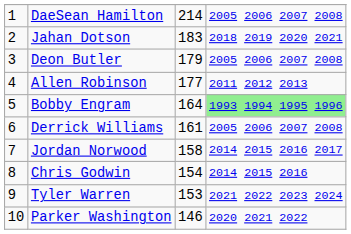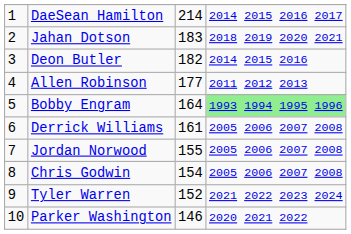 <table class="wikitable">
 <tr>
 </tr>
 <tr>
 <td>1</td>
 <td><a href='#'>DaeSean Hamilton</a></td>
 <td>214</td>
-<td style="font-size:85%;"><a href='#'>2005</a> <a href='#'>2006</a> <a href='#'>2007</a> <a href='#'>2008</a></td>
+<td style="font-size:85%;"><a href='#'>2014</a> <a href='#'>2015</a> <a href='#'>2016</a> <a href='#'>2017</a></td>
 </tr>
 <tr>
 <td>2</td>
 <td><a href='#'>Jahan Dotson </a></td>
 <td>183</td>
 <td style="font-size:85%;"><a href='#'>2018</a> <a href='#'>2019</a> <a href='#'>2020</a> <a href='#'>2021</a></td>
 </tr>
 <tr>
 <td>3</td>
 <td><a href='#'>Deon Butler</a></td>
-<td>179</td>
-<td style="font-size:85%;"><a href='#'>2005</a> <a href='#'>2006</a> <a href='#'>2007</a> <a href='#'>2008</a></td>
+<td>182</td>
+<td style="font-size:85%;"><a href='#'>2014</a> <a href='#'>2015</a> <a href='#'>2016</a></td>
 </tr>
 <tr>
 <td>4</td>
 <td><a href='#'>Allen Robinson</a></td>
 <td>177</td>
 <td style="font-size:85%;"><a href='#'>2011</a> <a href='#'>2012</a> <a href='#'>2013</a></td>
 </tr>
 <tr>
 <td>5</td>
 <td><a href='#'>Bobby Engram</a></td>
 <td>164</td>
 <td style="background: lightgreen; font-size:85%;"><a href='#'>1993</a> <a href='#'>1994</a> <a href='#'>1995</a> <a href='#'>1996</a></td>
 </tr>
 <tr>
 <td>6</td>
 <td><a href='#'>Derrick Williams</a></td>
 <td>161</td>
 <td style="font-size:85%;"><a href='#'>2005</a> <a href='#'>2006</a> <a href='#'>2007</a> <a href='#'>2008</a></td>
 </tr>
 <tr>
 <td>7</td>
 <td><a href='#'>Jordan Norwood</a></td>
-<td>158</td>
-<td style="font-size:85%;"><a href='#'>2014</a> <a href='#'>2015</a> <a href='#'>2016</a> <a href='#'>2017</a></td>
+<td>155</td>
+<td style="font-size:85%;"><a href='#'>2005</a> <a href='#'>2006</a> <a href='#'>2007</a> <a href='#'>2008</a></td>
 </tr>
 <tr>
 <td>8</td>
 <td><a href='#'>Chris Godwin</a></td>
 <td>154</td>
-<td style="font-size:85%;"><a href='#'>2014</a> <a href='#'>2015</a> <a href='#'>2016</a></td>
+<td style="font-size:85%;"><a href='#'>2005</a> <a href='#'>2006</a> <a href='#'>2007</a> <a href='#'>2008</a></td>
 </tr>
 <tr>
 <td>9</td>
 <td><a href='#'>Tyler Warren</a></td>
-<td>153</td>
+<td>152</td>
 <td style="font-size:85%;"><a href='#'>2021</a> <a href='#'>2022</a> <a href='#'>2023</a> <a href='#'>2024</a></td>
 </tr>
 <tr>
 <td>10</td>
 <td><a href='#'>Parker Washington</a></td>
 <td>146</td>
 <td style="font-size:85%;"><a href='#'>2020</a> <a href='#'>2021</a> <a href='#'>2022</a></td>
 </tr>
 </table>
